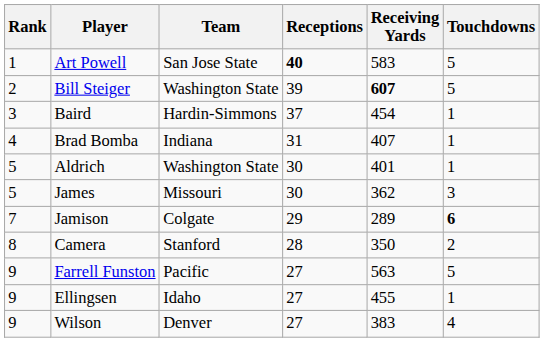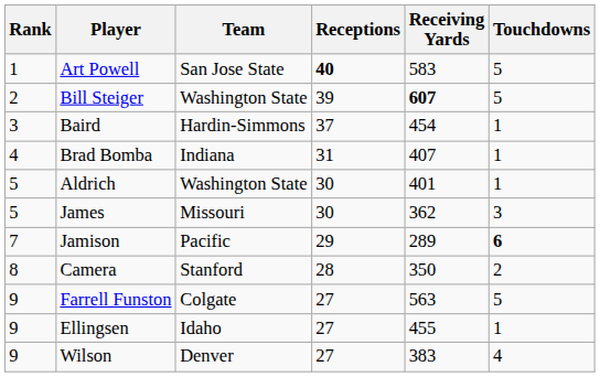 <table class="wikitable sortable">
 <tr>
 <th>Rank</th>
 <th>Player</th>
 <th>Team</th>
 <th>Receptions</th>
 <th>Receiving<br>Yards</th>
 <th>Touchdowns</th>
 </tr>
 <tr>
 <td>1</td>
 <td><a href='#'>Art Powell</a></td>
 <td>San Jose State</td>
 <td><strong>40</strong></td>
 <td>583</td>
 <td>5</td>
 </tr>
 <tr>
 <td>2</td>
 <td><a href='#'>Bill Steiger</a></td>
 <td>Washington State</td>
 <td>39</td>
 <td><strong>607</strong></td>
 <td>5</td>
 </tr>
 <tr>
 <td>3</td>
 <td>Baird</td>
 <td>Hardin-Simmons</td>
 <td>37</td>
 <td>454</td>
 <td>1</td>
 </tr>
 <tr>
 <td>4</td>
 <td>Brad Bomba</td>
 <td>Indiana</td>
 <td>31</td>
 <td>407</td>
 <td>1</td>
 </tr>
 <tr>
 <td>5</td>
 <td>Aldrich</td>
 <td>Washington State</td>
 <td>30</td>
 <td>401</td>
 <td>1</td>
 </tr>
 <tr>
 <td>5</td>
 <td>James</td>
 <td>Missouri</td>
 <td>30</td>
 <td>362</td>
 <td>3</td>
 </tr>
 <tr>
 <td>7</td>
 <td>Jamison</td>
-<td>Colgate</td>
+<td>Pacific</td>
 <td>29</td>
 <td>289</td>
 <td><strong>6</strong></td>
 </tr>
 <tr>
 <td>8</td>
 <td>Camera</td>
 <td>Stanford</td>
 <td>28</td>
 <td>350</td>
 <td>2</td>
 </tr>
 <tr>
 <td>9</td>
 <td><a href='#'>Farrell Funston</a></td>
-<td>Pacific</td>
+<td>Colgate</td>
 <td>27</td>
 <td>563</td>
 <td>5</td>
 </tr>
 <tr>
 <td>9</td>
 <td>Ellingsen</td>
 <td>Idaho</td>
 <td>27</td>
 <td>455</td>
 <td>1</td>
 </tr>
 <tr>
 <td>9</td>
 <td>Wilson</td>
 <td>Denver</td>
 <td>27</td>
 <td>383</td>
 <td>4</td>
 </tr>
 </table>
